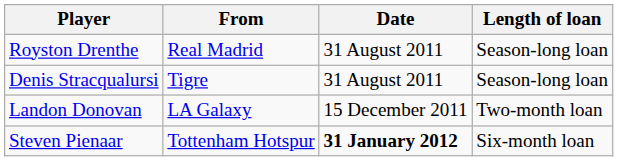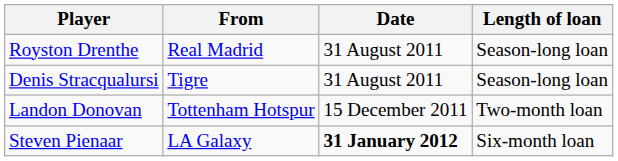 <table class="wikitable sortable">
 <tr>
 <th>Player</th>
 <th>From</th>
 <th>Date</th>
 <th>Length of loan</th>
 </tr>
 <tr>
 <td> <a href='#'>Royston Drenthe</a></td>
 <td> <a href='#'>Real Madrid</a></td>
 <td>31 August 2011</td>
 <td>Season-long loan</td>
 </tr>
 <tr>
 <td> <a href='#'>Denis Stracqualursi</a></td>
 <td> <a href='#'>Tigre</a></td>
 <td>31 August 2011</td>
 <td>Season-long loan</td>
 </tr>
 <tr>
 <td> <a href='#'>Landon Donovan</a></td>
-<td> <a href='#'>LA Galaxy</a></td>
+<td> <a href='#'>Tottenham Hotspur</a></td>
 <td>15 December 2011</td>
 <td>Two-month loan</td>
 </tr>
 <tr>
 <td> <a href='#'>Steven Pienaar</a></td>
-<td> <a href='#'>Tottenham Hotspur</a></td>
+<td> <a href='#'>LA Galaxy</a></td>
 <td><strong>31 January 2012</strong></td>
 <td>Six-month loan</td>
 </tr>
 </table>
